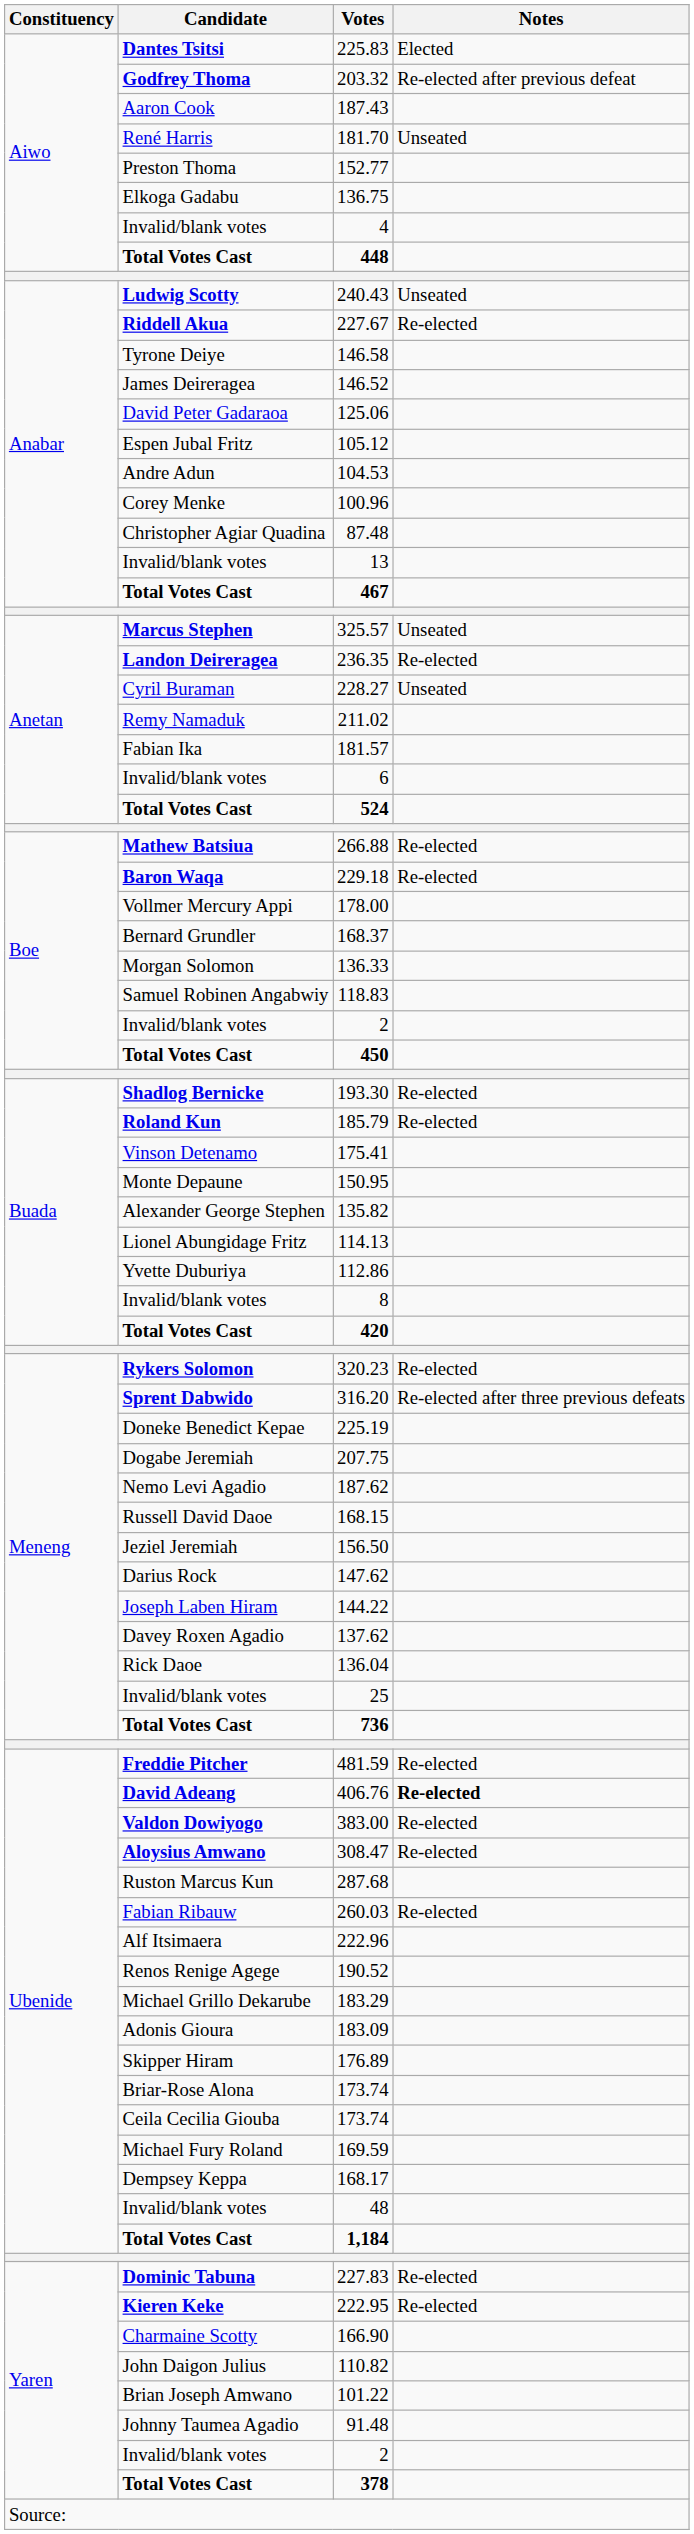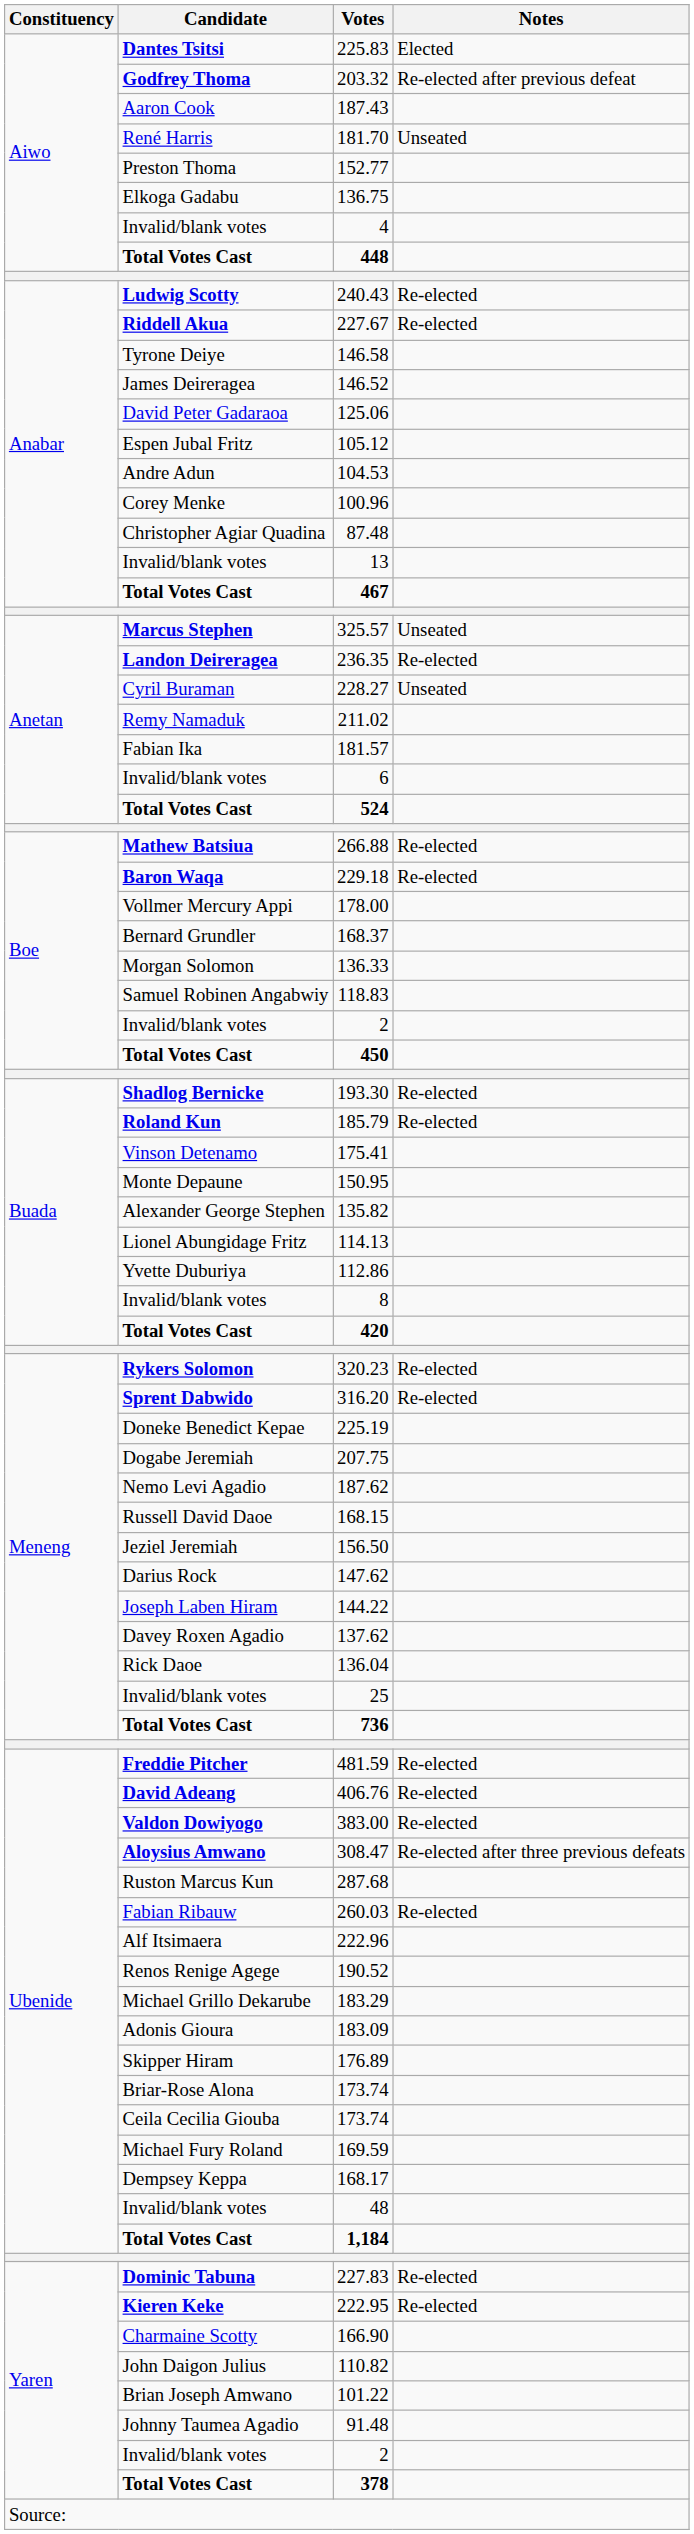 <table class=wikitable style=text-align:left>
 <tr>
 <th>Constituency</th>
 <th>Candidate</th>
 <th>Votes</th>
 <th>Notes</th>
 </tr>
 <tr>
 <td rowspan=8><a href='#'>Aiwo</a></td>
 <td><strong><a href='#'>Dantes Tsitsi</a></strong></td>
 <td align=right>225.83</td>
 <td>Elected</td>
 </tr>
 <tr>
 <td><strong><a href='#'>Godfrey Thoma</a></strong></td>
 <td align=right>203.32</td>
 <td>Re-elected after previous defeat</td>
 </tr>
 <tr>
 <td><a href='#'>Aaron Cook</a></td>
 <td align=right>187.43</td>
 <td></td>
 </tr>
 <tr>
 <td><a href='#'>René Harris</a></td>
 <td align=right>181.70</td>
 <td>Unseated</td>
 </tr>
 <tr>
 <td>Preston Thoma</td>
 <td align=right>152.77</td>
 <td></td>
 </tr>
 <tr>
 <td>Elkoga Gadabu</td>
 <td align=right>136.75</td>
 <td></td>
 </tr>
 <tr>
 <td>Invalid/blank votes</td>
 <td align=right>4</td>
 <td></td>
 </tr>
 <tr>
 <td><strong>Total Votes Cast</strong></td>
 <td align=right><strong>448</strong></td>
 <td></td>
 </tr>
 <tr>
 <th colspan=4></th>
 </tr>
 <tr>
 <td rowspan=11><a href='#'>Anabar</a></td>
 <td><strong><a href='#'>Ludwig Scotty</a></strong></td>
 <td align=right>240.43</td>
-<td>Unseated</td>
+<td>Re-elected</td>
 </tr>
 <tr>
 <td><strong><a href='#'>Riddell Akua</a></strong></td>
 <td align=right>227.67</td>
 <td>Re-elected</td>
 </tr>
 <tr>
 <td>Tyrone Deiye</td>
 <td align=right>146.58</td>
 <td></td>
 </tr>
 <tr>
 <td>James Deireragea</td>
 <td align=right>146.52</td>
 <td></td>
 </tr>
 <tr>
 <td><a href='#'>David Peter Gadaraoa</a></td>
 <td align=right>125.06</td>
 <td></td>
 </tr>
 <tr>
 <td>Espen Jubal Fritz</td>
 <td align=right>105.12</td>
 <td></td>
 </tr>
 <tr>
 <td>Andre Adun</td>
 <td align=right>104.53</td>
 <td></td>
 </tr>
 <tr>
 <td>Corey Menke</td>
 <td align=right>100.96</td>
 <td></td>
 </tr>
 <tr>
 <td>Christopher Agiar Quadina</td>
 <td align=right>87.48</td>
 <td></td>
 </tr>
 <tr>
 <td>Invalid/blank votes</td>
 <td align=right>13</td>
 <td></td>
 </tr>
 <tr>
 <td><strong>Total Votes Cast</strong></td>
 <td align=right><strong>467</strong></td>
 <td></td>
 </tr>
 <tr>
 <th colspan=4></th>
 </tr>
 <tr>
 <td rowspan=7><a href='#'>Anetan</a></td>
 <td><strong><a href='#'>Marcus Stephen</a></strong></td>
 <td align=right>325.57</td>
 <td>Unseated</td>
 </tr>
 <tr>
 <td><strong><a href='#'>Landon Deireragea</a></strong></td>
 <td align=right>236.35</td>
 <td>Re-elected</td>
 </tr>
 <tr>
 <td><a href='#'>Cyril Buraman</a></td>
 <td align=right>228.27</td>
 <td>Unseated</td>
 </tr>
 <tr>
 <td><a href='#'>Remy Namaduk</a></td>
 <td align=right>211.02</td>
 <td></td>
 </tr>
 <tr>
 <td>Fabian Ika</td>
 <td align=right>181.57</td>
 <td></td>
 </tr>
 <tr>
 <td>Invalid/blank votes</td>
 <td align=right>6</td>
 <td></td>
 </tr>
 <tr>
 <td><strong>Total Votes Cast</strong></td>
 <td align=right><strong>524</strong></td>
 <td></td>
 </tr>
 <tr>
 <th colspan=4></th>
 </tr>
 <tr>
 <td rowspan=8><a href='#'>Boe</a></td>
 <td><strong><a href='#'>Mathew Batsiua</a></strong></td>
 <td align=right>266.88</td>
 <td>Re-elected</td>
 </tr>
 <tr>
 <td><strong><a href='#'>Baron Waqa</a></strong></td>
 <td align=right>229.18</td>
 <td>Re-elected</td>
 </tr>
 <tr>
 <td>Vollmer Mercury Appi</td>
 <td align=right>178.00</td>
 <td></td>
 </tr>
 <tr>
 <td>Bernard Grundler</td>
 <td align=right>168.37</td>
 <td></td>
 </tr>
 <tr>
 <td>Morgan Solomon</td>
 <td align=right>136.33</td>
 <td></td>
 </tr>
 <tr>
 <td>Samuel Robinen Angabwiy</td>
 <td align=right>118.83</td>
 <td></td>
 </tr>
 <tr>
 <td>Invalid/blank votes</td>
 <td align=right>2</td>
 <td></td>
 </tr>
 <tr>
 <td><strong>Total Votes Cast</strong></td>
 <td align=right><strong>450</strong></td>
 <td></td>
 </tr>
 <tr>
 <th colspan=4></th>
 </tr>
 <tr>
 <td rowspan=9><a href='#'>Buada</a></td>
 <td><strong><a href='#'>Shadlog Bernicke</a></strong></td>
 <td align=right>193.30</td>
 <td>Re-elected</td>
 </tr>
 <tr>
 <td><strong><a href='#'>Roland Kun</a></strong></td>
 <td align=right>185.79</td>
 <td>Re-elected</td>
 </tr>
 <tr>
 <td><a href='#'>Vinson Detenamo</a></td>
 <td align=right>175.41</td>
 <td></td>
 </tr>
 <tr>
 <td>Monte Depaune</td>
 <td align=right>150.95</td>
 <td></td>
 </tr>
 <tr>
 <td>Alexander George Stephen</td>
 <td align=right>135.82</td>
 <td></td>
 </tr>
 <tr>
 <td>Lionel Abungidage Fritz</td>
 <td align=right>114.13</td>
 <td></td>
 </tr>
 <tr>
 <td>Yvette Duburiya</td>
 <td align=right>112.86</td>
 <td></td>
 </tr>
 <tr>
 <td>Invalid/blank votes</td>
 <td align=right>8</td>
 <td></td>
 </tr>
 <tr>
 <td><strong>Total Votes Cast</strong></td>
 <td align=right><strong>420</strong></td>
 <td></td>
 </tr>
 <tr>
 <th colspan=4></th>
 </tr>
 <tr>
 <td rowspan=13><a href='#'>Meneng</a></td>
 <td><strong><a href='#'>Rykers Solomon</a></strong></td>
 <td align=right>320.23</td>
 <td>Re-elected</td>
 </tr>
 <tr>
 <td><strong><a href='#'>Sprent Dabwido</a></strong></td>
 <td align=right>316.20</td>
-<td>Re-elected after three previous defeats</td>
+<td>Re-elected</td>
 </tr>
 <tr>
 <td>Doneke Benedict Kepae</td>
 <td align=right>225.19</td>
 <td></td>
 </tr>
 <tr>
 <td>Dogabe Jeremiah</td>
 <td align=right>207.75</td>
 <td></td>
 </tr>
 <tr>
 <td>Nemo Levi Agadio</td>
 <td align=right>187.62</td>
 <td></td>
 </tr>
 <tr>
 <td>Russell David Daoe</td>
 <td align=right>168.15</td>
 <td></td>
 </tr>
 <tr>
 <td>Jeziel Jeremiah</td>
 <td align=right>156.50</td>
 <td></td>
 </tr>
 <tr>
 <td>Darius Rock</td>
 <td align=right>147.62</td>
 <td></td>
 </tr>
 <tr>
 <td><a href='#'>Joseph Laben Hiram</a></td>
 <td align=right>144.22</td>
 <td></td>
 </tr>
 <tr>
 <td>Davey Roxen Agadio</td>
 <td align=right>137.62</td>
 <td></td>
 </tr>
 <tr>
 <td>Rick Daoe</td>
 <td align=right>136.04</td>
 <td></td>
 </tr>
 <tr>
 <td>Invalid/blank votes</td>
 <td align=right>25</td>
 <td></td>
 </tr>
 <tr>
 <td><strong>Total Votes Cast</strong></td>
 <td align=right><strong>736</strong></td>
 <td></td>
 </tr>
 <tr>
 <th colspan=4></th>
 </tr>
 <tr>
 <td rowspan=17><a href='#'>Ubenide</a></td>
 <td><strong><a href='#'>Freddie Pitcher</a></strong></td>
 <td align=right>481.59</td>
 <td>Re-elected</td>
 </tr>
 <tr>
 <td><strong><a href='#'>David Adeang</a></strong></td>
 <td align=right>406.76</td>
-<td><strong>Re-elected</strong></td>
+<td>Re-elected</td>
 </tr>
 <tr>
 <td><strong><a href='#'>Valdon Dowiyogo</a></strong></td>
 <td align=right>383.00</td>
 <td>Re-elected</td>
 </tr>
 <tr>
 <td><strong><a href='#'>Aloysius Amwano</a></strong></td>
 <td align=right>308.47</td>
-<td>Re-elected</td>
+<td>Re-elected after three previous defeats</td>
 </tr>
 <tr>
 <td>Ruston Marcus Kun</td>
 <td align=right>287.68</td>
 <td></td>
 </tr>
 <tr>
 <td><a href='#'>Fabian Ribauw</a></td>
 <td align=right>260.03</td>
 <td>Re-elected</td>
 </tr>
 <tr>
 <td>Alf Itsimaera</td>
 <td align=right>222.96</td>
 <td></td>
 </tr>
 <tr>
 <td>Renos Renige Agege</td>
 <td align=right>190.52</td>
 <td></td>
 </tr>
 <tr>
 <td>Michael Grillo Dekarube</td>
 <td align=right>183.29</td>
 <td></td>
 </tr>
 <tr>
 <td>Adonis Gioura</td>
 <td align=right>183.09</td>
 <td></td>
 </tr>
 <tr>
 <td>Skipper Hiram</td>
 <td align=right>176.89</td>
 <td></td>
 </tr>
 <tr>
 <td>Briar-Rose Alona</td>
 <td align=right>173.74</td>
 <td></td>
 </tr>
 <tr>
 <td>Ceila Cecilia Giouba</td>
 <td align=right>173.74</td>
 <td></td>
 </tr>
 <tr>
 <td>Michael Fury Roland</td>
 <td align=right>169.59</td>
 <td></td>
 </tr>
 <tr>
 <td>Dempsey Keppa</td>
 <td align=right>168.17</td>
 <td></td>
 </tr>
 <tr>
 <td>Invalid/blank votes</td>
 <td align=right>48</td>
 <td></td>
 </tr>
 <tr>
 <td><strong>Total Votes Cast</strong></td>
 <td align=right><strong>1,184</strong></td>
 <td></td>
 </tr>
 <tr>
 <th colspan=4></th>
 </tr>
 <tr>
 <td rowspan=8><a href='#'>Yaren</a></td>
 <td><strong><a href='#'>Dominic Tabuna</a></strong></td>
 <td align=right>227.83</td>
 <td>Re-elected</td>
 </tr>
 <tr>
 <td><strong><a href='#'>Kieren Keke</a></strong></td>
 <td align=right>222.95</td>
 <td>Re-elected</td>
 </tr>
 <tr>
 <td><a href='#'>Charmaine Scotty</a></td>
 <td align=right>166.90</td>
 <td></td>
 </tr>
 <tr>
 <td>John Daigon Julius</td>
 <td align=right>110.82</td>
 <td></td>
 </tr>
 <tr>
 <td>Brian Joseph Amwano</td>
 <td align=right>101.22</td>
 <td></td>
 </tr>
 <tr>
 <td>Johnny Taumea Agadio</td>
 <td align=right>91.48</td>
 <td></td>
 </tr>
 <tr>
 <td>Invalid/blank votes</td>
 <td align=right>2</td>
 <td></td>
 </tr>
 <tr>
 <td><strong>Total Votes Cast</strong></td>
 <td align=right><strong>378</strong></td>
 <td></td>
 </tr>
 <tr>
 <td align=left colspan=4>Source: </td>
 </tr>
 </table>
